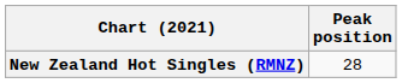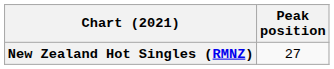 <table class="wikitable sortable plainrowheaders" style="text-align:center">
 <tr>
 <th scope="col">Chart (2021)</th>
 <th scope="col">Peak<br>position</th>
 </tr>
 <tr>
 <th scope="row">New Zealand Hot Singles (<a href='#'>RMNZ</a>)</th>
-<td>28</td>
+<td>27</td>
 </tr>
 </table>
